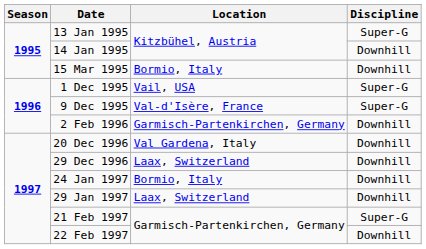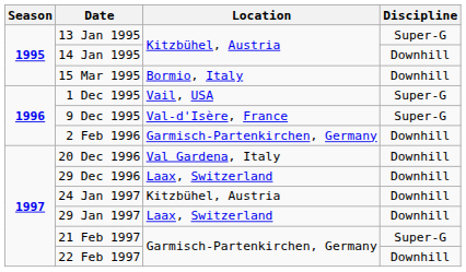 <table class="wikitable">
 <tr>
 <th>Season</th>
 <th>Date</th>
 <th>Location</th>
 <th>Discipline</th>
 </tr>
 <tr>
 <td rowspan=3 align=center><strong><a href='#'>1995</a></strong></td>
 <td align=right>13 Jan 1995</td>
 <td rowspan=2> <a href='#'>Kitzbühel</a>, <a href='#'>Austria</a></td>
 <td align=center>Super-G</td>
 </tr>
 <tr>
 <td align=right>14 Jan 1995</td>
 <td align=center>Downhill</td>
 </tr>
 <tr>
 <td align=right>15 Mar 1995</td>
 <td> <a href='#'>Bormio</a>, <a href='#'>Italy</a></td>
 <td align=center>Downhill</td>
 </tr>
 <tr>
 <td rowspan=3 align=center><strong><a href='#'>1996</a></strong></td>
 <td align=right>1 Dec 1995</td>
 <td> <a href='#'>Vail</a>, <a href='#'>USA</a></td>
 <td align=center>Super-G</td>
 </tr>
 <tr>
 <td align=right>9 Dec 1995</td>
 <td> <a href='#'>Val-d'Isère</a>, <a href='#'>France</a></td>
 <td align=center>Super-G</td>
 </tr>
 <tr>
 <td align=right>2 Feb 1996</td>
 <td> <a href='#'>Garmisch-Partenkirchen</a>, <a href='#'>Germany</a></td>
 <td align=center>Downhill</td>
 </tr>
 <tr>
 <td rowspan=6 align=center><strong><a href='#'>1997</a></strong></td>
 <td align=right>20 Dec 1996</td>
 <td> <a href='#'>Val Gardena</a>, Italy</td>
 <td align=center>Downhill</td>
 </tr>
 <tr>
 <td align=right>29 Dec 1996</td>
 <td> <a href='#'>Laax</a>, <a href='#'>Switzerland</a></td>
 <td align=center>Downhill</td>
 </tr>
 <tr>
 <td align=right>24 Jan 1997</td>
-<td> <a href='#'>Bormio</a>, <a href='#'>Italy</a></td>
+<td> Kitzbühel, Austria</td>
 <td align=center>Downhill</td>
 </tr>
 <tr>
 <td align=right>29 Jan 1997</td>
 <td> <a href='#'>Laax</a>, <a href='#'>Switzerland</a></td>
 <td align=center>Downhill</td>
 </tr>
 <tr>
 <td align=right>21 Feb 1997</td>
 <td rowspan=2> Garmisch-Partenkirchen, Germany</td>
 <td align=center>Super-G</td>
 </tr>
 <tr>
 <td align=right>22 Feb 1997</td>
 <td align=center>Downhill</td>
 </tr>
 </table>
